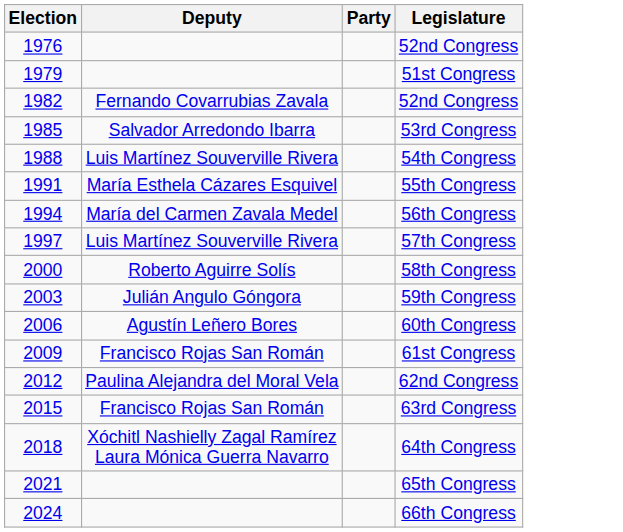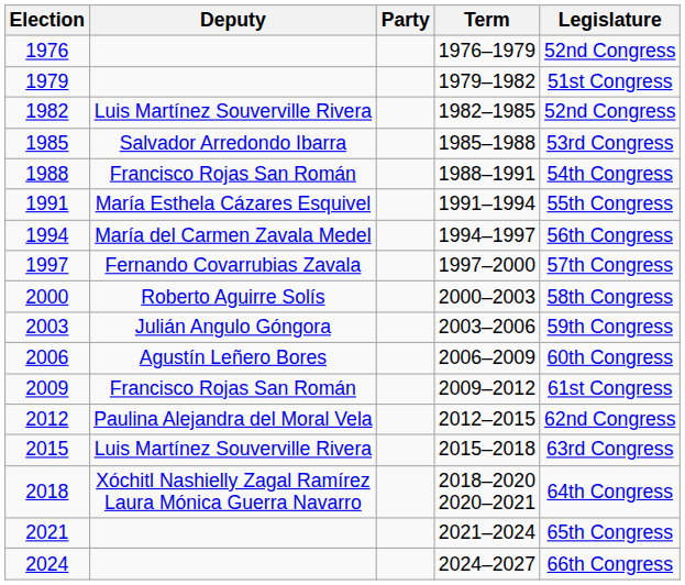 <table class="wikitable sortable" style="text-align: center">
 <tr>
 <th>Election</th>
 <th class="unsortable">Deputy</th>
 <th class="unsortable">Party</th>
+<th class="unsortable">Term</th>
 <th class="unsortable">Legislature</th>
 </tr>
 <tr>
 <td><a href='#'>1976</a></td>
 <td></td>
 <td></td>
+<td>1976–1979</td>
 <td><a href='#'>52nd Congress</a></td>
 </tr>
 <tr>
 <td><a href='#'>1979</a></td>
 <td></td>
 <td></td>
+<td>1979–1982</td>
 <td><a href='#'>51st Congress</a></td>
 </tr>
 <tr>
 <td><a href='#'>1982</a></td>
-<td><a href='#'>Fernando Covarrubias Zavala</a></td>
+<td><a href='#'>Luis Martínez Souverville Rivera</a></td>
 <td></td>
+<td>1982–1985</td>
 <td><a href='#'>52nd Congress</a></td>
 </tr>
 <tr>
 <td><a href='#'>1985</a></td>
 <td><a href='#'>Salvador Arredondo Ibarra</a></td>
 <td></td>
+<td>1985–1988</td>
 <td><a href='#'>53rd Congress</a></td>
 </tr>
 <tr>
 <td><a href='#'>1988</a></td>
-<td><a href='#'>Luis Martínez Souverville Rivera</a></td>
+<td><a href='#'>Francisco Rojas San Román</a></td>
 <td></td>
+<td>1988–1991</td>
 <td><a href='#'>54th Congress</a></td>
 </tr>
 <tr>
 <td><a href='#'>1991</a></td>
 <td><a href='#'>María Esthela Cázares Esquivel</a></td>
 <td></td>
+<td>1991–1994</td>
 <td><a href='#'>55th Congress</a></td>
 </tr>
 <tr>
 <td><a href='#'>1994</a></td>
 <td><a href='#'>María del Carmen Zavala Medel</a></td>
 <td></td>
+<td>1994–1997</td>
 <td><a href='#'>56th Congress</a></td>
 </tr>
 <tr>
 <td><a href='#'>1997</a></td>
-<td><a href='#'>Luis Martínez Souverville Rivera</a></td>
+<td><a href='#'>Fernando Covarrubias Zavala</a></td>
 <td></td>
+<td>1997–2000</td>
 <td><a href='#'>57th Congress</a></td>
 </tr>
 <tr>
 <td><a href='#'>2000</a></td>
 <td><a href='#'>Roberto Aguirre Solís</a></td>
 <td></td>
+<td>2000–2003</td>
 <td><a href='#'>58th Congress</a></td>
 </tr>
 <tr>
 <td><a href='#'>2003</a></td>
 <td><a href='#'>Julián Angulo Góngora</a></td>
 <td></td>
+<td>2003–2006</td>
 <td><a href='#'>59th Congress</a></td>
 </tr>
 <tr>
 <td><a href='#'>2006</a></td>
 <td><a href='#'>Agustín Leñero Bores</a></td>
 <td></td>
+<td>2006–2009</td>
 <td><a href='#'>60th Congress</a></td>
 </tr>
 <tr>
 <td><a href='#'>2009</a></td>
 <td><a href='#'>Francisco Rojas San Román</a></td>
 <td></td>
+<td>2009–2012</td>
 <td><a href='#'>61st Congress</a></td>
 </tr>
 <tr>
 <td><a href='#'>2012</a></td>
 <td><a href='#'>Paulina Alejandra del Moral Vela</a></td>
 <td></td>
+<td>2012–2015</td>
 <td><a href='#'>62nd Congress</a></td>
 </tr>
 <tr>
 <td><a href='#'>2015</a></td>
-<td><a href='#'>Francisco Rojas San Román</a></td>
+<td><a href='#'>Luis Martínez Souverville Rivera</a></td>
 <td></td>
+<td>2015–2018</td>
 <td><a href='#'>63rd Congress</a></td>
 </tr>
 <tr>
 <td><a href='#'>2018</a></td>
 <td><a href='#'>Xóchitl Nashielly Zagal Ramírez</a><br><a href='#'>Laura Mónica Guerra Navarro</a></td>
 <td></td>
+<td>2018–2020<br>2020–2021</td>
 <td><a href='#'>64th Congress</a></td>
 </tr>
 <tr>
 <td><a href='#'>2021</a></td>
 <td></td>
 <td></td>
+<td>2021–2024</td>
 <td><a href='#'>65th Congress</a></td>
 </tr>
 <tr>
 <td><a href='#'>2024</a></td>
 <td></td>
 <td></td>
+<td>2024–2027</td>
 <td><a href='#'>66th Congress</a></td>
 </tr>
 </table>
